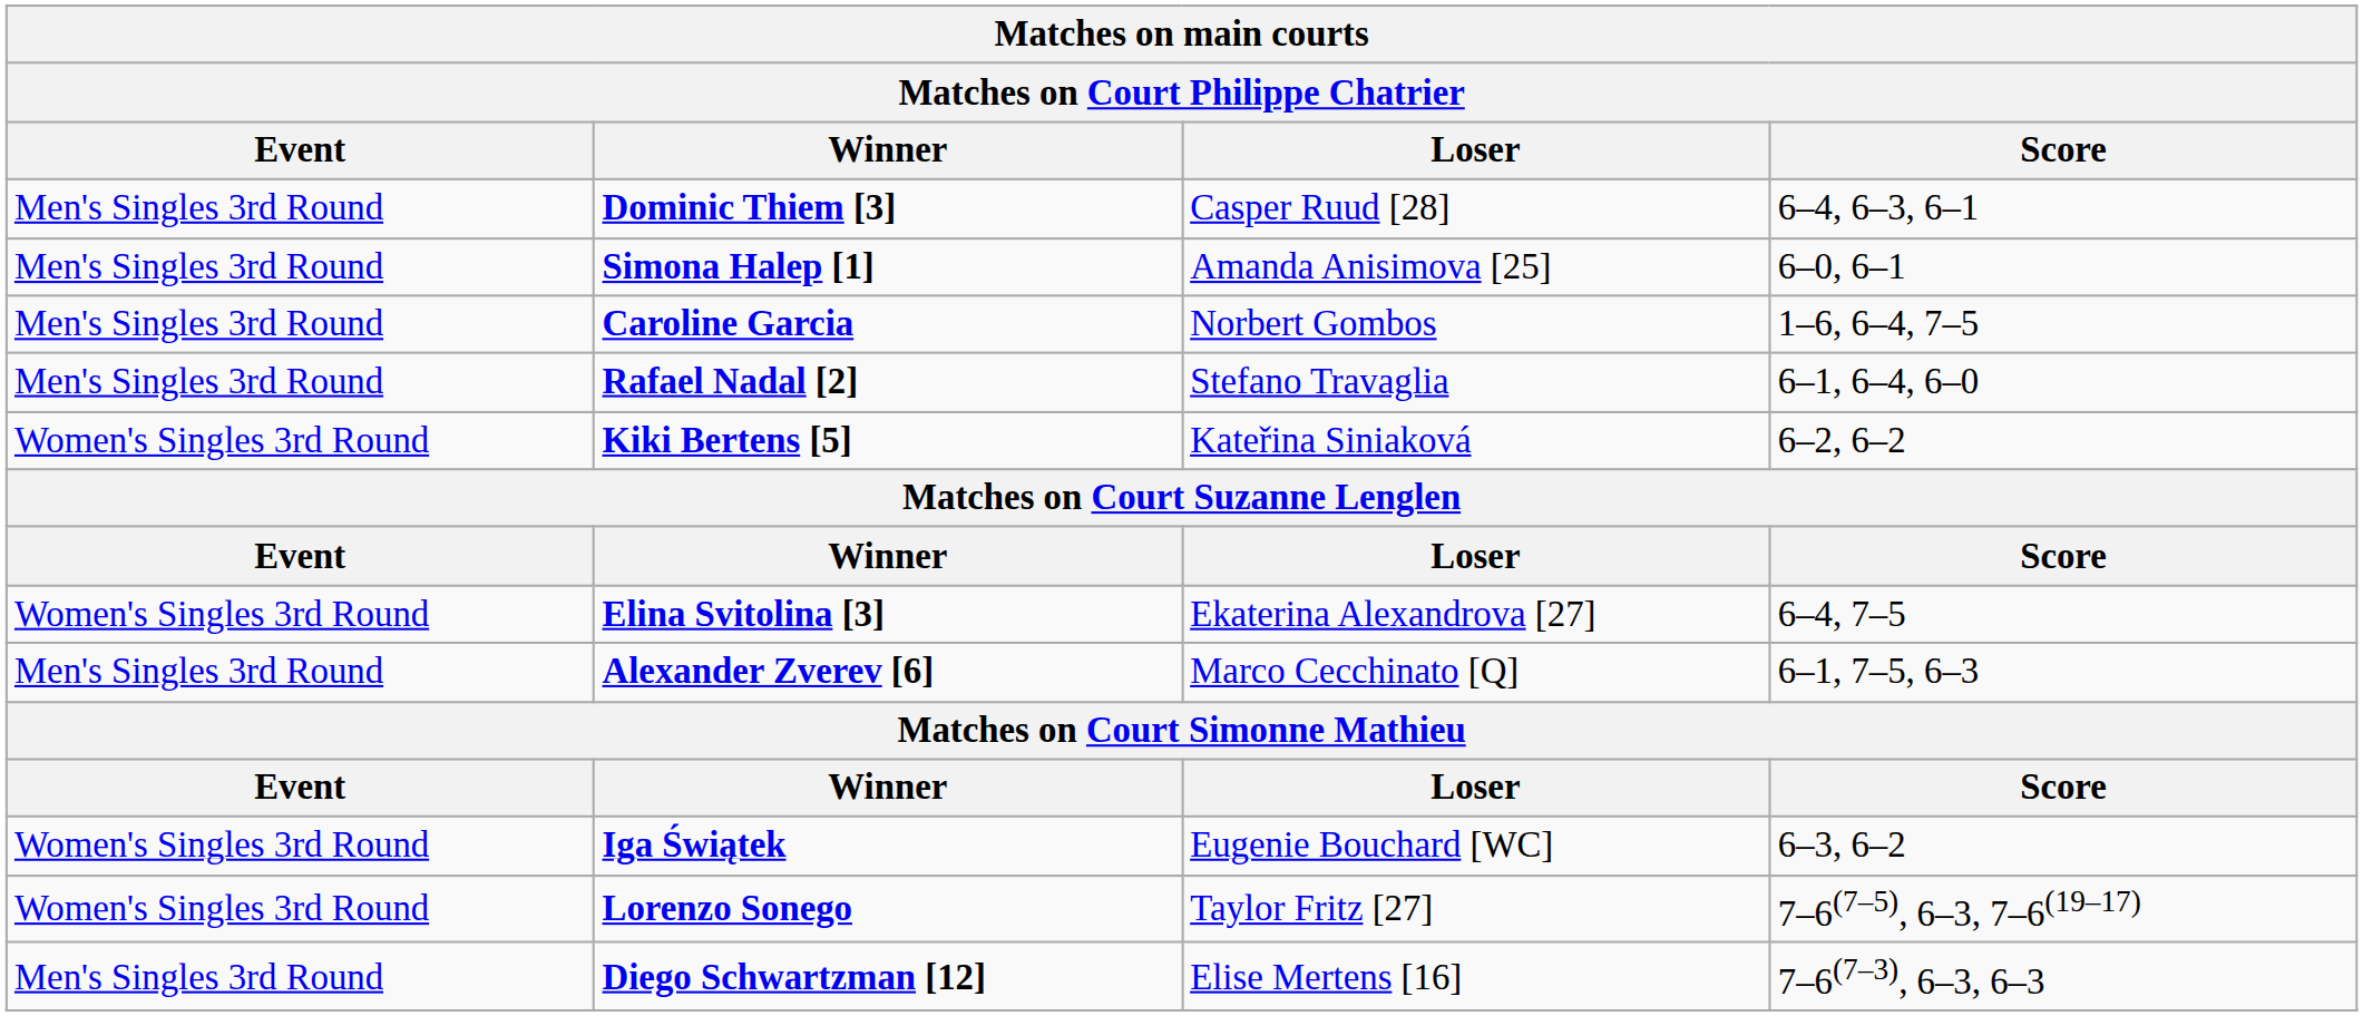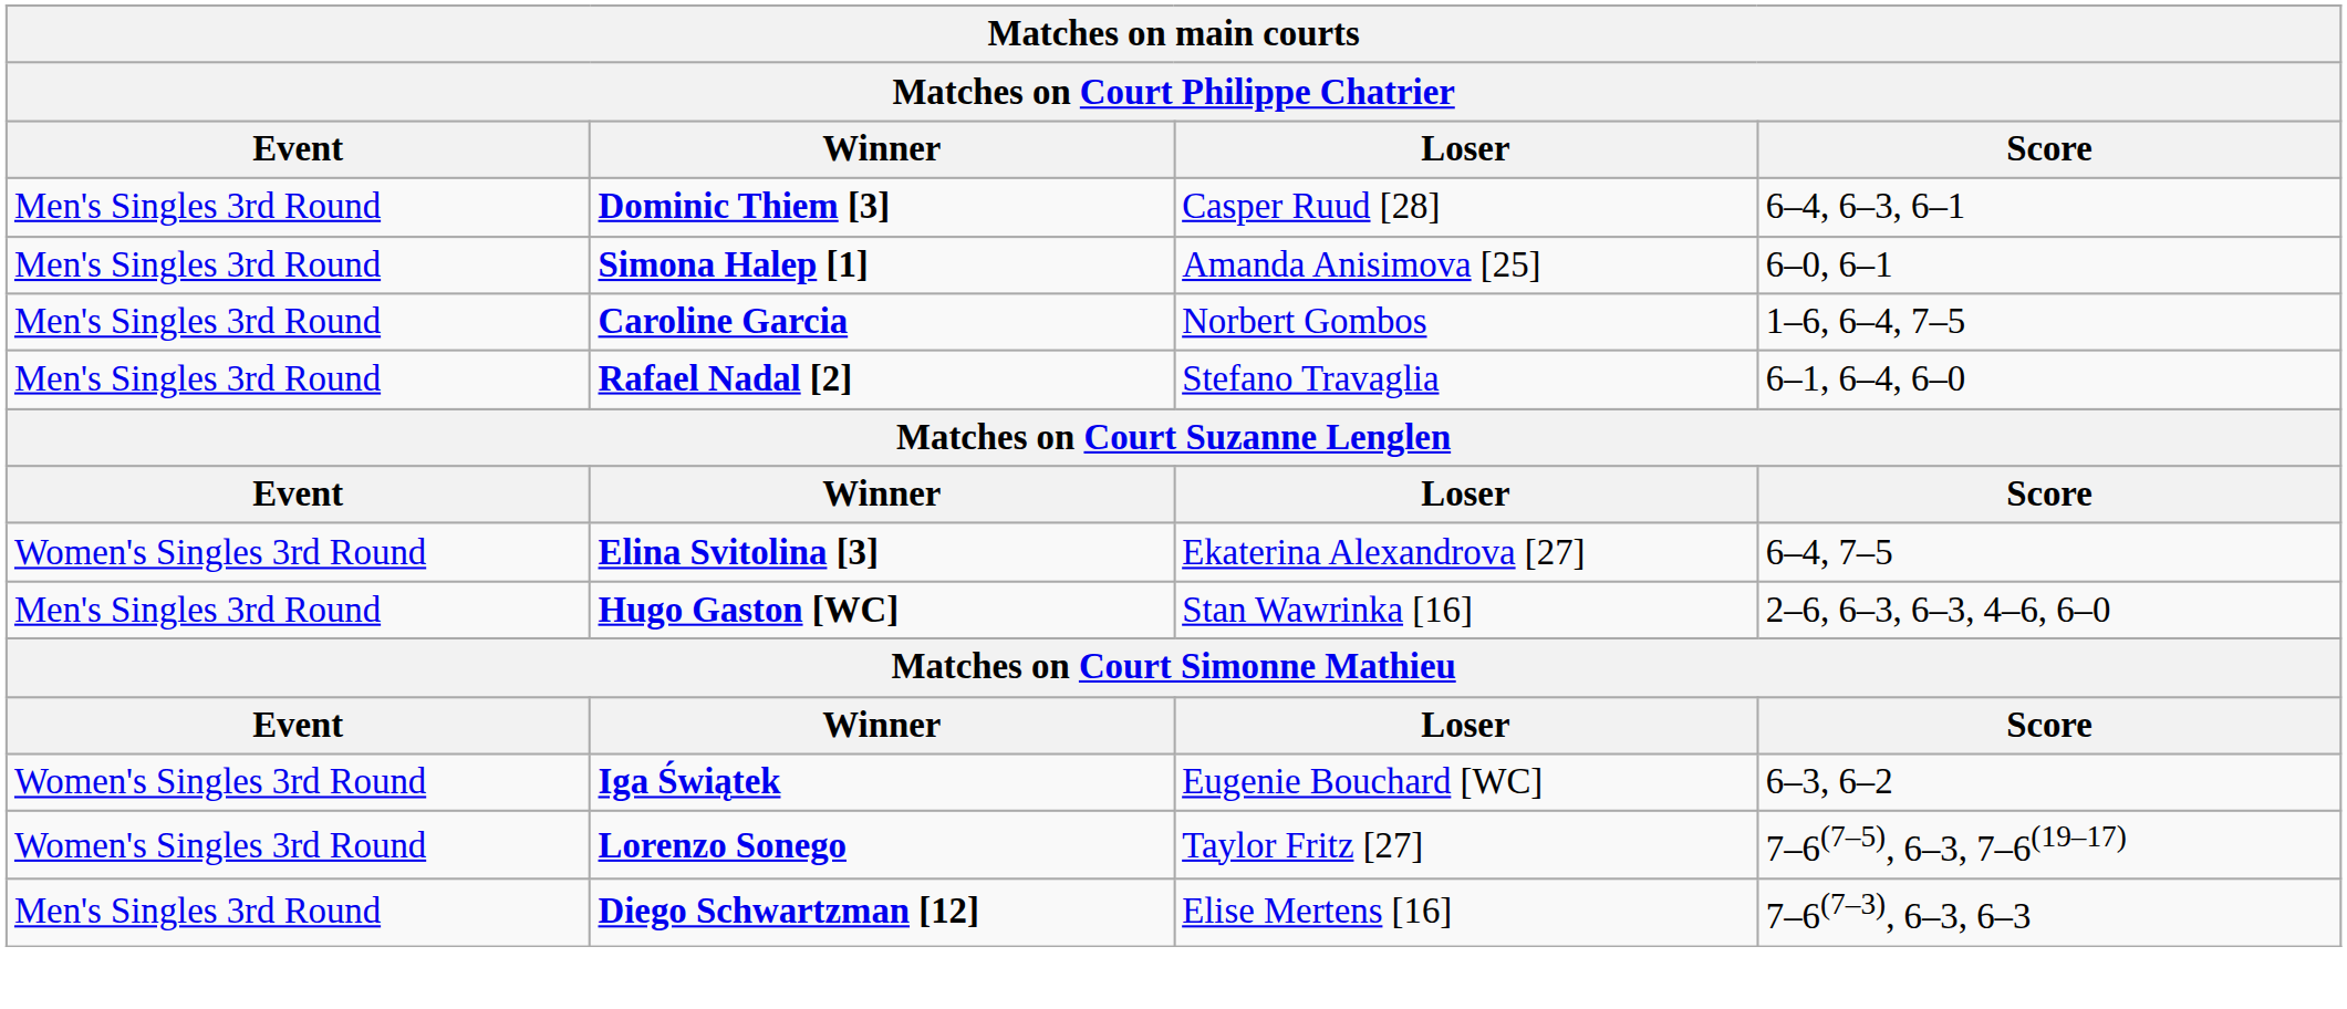 <table class="wikitable" style="margin:auto;">
 <tr>
 <th colspan="4" style="white-space:nowrap;">Matches on main courts</th>
 </tr>
 <tr>
 <th colspan="4"><strong>Matches on <a href='#'>Court Philippe Chatrier</a></strong></th>
 </tr>
 <tr>
 <th width=250>Event</th>
 <th width=250>Winner</th>
 <th width=250>Loser</th>
 <th width=250>Score</th>
 </tr>
 <tr>
 <td><a href='#'>Men's Singles 3rd Round</a></td>
 <td><strong> <a href='#'>Dominic Thiem</a> [3]</strong></td>
 <td> <a href='#'>Casper Ruud</a> [28]</td>
 <td>6–4, 6–3, 6–1</td>
 </tr>
 <tr>
 <td><a href='#'>Men's Singles 3rd Round</a></td>
 <td><strong> <a href='#'>Simona Halep</a> [1]</strong></td>
 <td> <a href='#'>Amanda Anisimova</a> [25]</td>
 <td>6–0, 6–1</td>
 </tr>
 <tr>
 <td><a href='#'>Men's Singles 3rd Round</a></td>
 <td><strong> <a href='#'>Caroline Garcia</a></strong></td>
 <td> <a href='#'>Norbert Gombos</a></td>
 <td>1–6, 6–4, 7–5</td>
 </tr>
 <tr>
 <td><a href='#'>Men's Singles 3rd Round</a></td>
 <td><strong> <a href='#'>Rafael Nadal</a> [2]</strong></td>
 <td> <a href='#'>Stefano Travaglia</a></td>
 <td>6–1, 6–4, 6–0</td>
 </tr>
 <tr>
-<td><a href='#'>Women's Singles 3rd Round</a></td>
-<td><strong> <a href='#'>Kiki Bertens</a> [5]</strong></td>
-<td> <a href='#'>Kateřina Siniaková</a></td>
-<td>6–2, 6–2</td>
-</tr>
-<tr>
 <th colspan="4"><strong>Matches on <a href='#'>Court Suzanne Lenglen</a></strong></th>
 </tr>
 <tr>
 <th width=250>Event</th>
 <th width=250>Winner</th>
 <th width=250>Loser</th>
 <th width=250>Score</th>
 </tr>
 <tr>
 <td><a href='#'>Women's Singles 3rd Round</a></td>
 <td><strong> <a href='#'>Elina Svitolina</a> [3]</strong></td>
 <td> <a href='#'>Ekaterina Alexandrova</a> [27]</td>
 <td>6–4, 7–5</td>
 </tr>
 <tr>
 <td><a href='#'>Men's Singles 3rd Round</a></td>
-<td><strong> <a href='#'>Alexander Zverev</a> [6]</strong></td>
-<td> <a href='#'>Marco Cecchinato</a> [Q]</td>
-<td>6–1, 7–5, 6–3</td>
+<td><strong> <a href='#'>Hugo Gaston</a> [WC]</strong></td>
+<td> <a href='#'>Stan Wawrinka</a> [16]</td>
+<td>2–6, 6–3, 6–3, 4–6, 6–0</td>
 </tr>
 <tr>
 <th colspan="4"><strong>Matches on <a href='#'>Court Simonne Mathieu</a></strong></th>
 </tr>
 <tr>
 <th width=250>Event</th>
 <th width=250>Winner</th>
 <th width=250>Loser</th>
 <th width=250>Score</th>
 </tr>
 <tr>
 <td><a href='#'>Women's Singles 3rd Round</a></td>
 <td><strong> <a href='#'>Iga Świątek</a></strong></td>
 <td> <a href='#'>Eugenie Bouchard</a> [WC]</td>
 <td>6–3, 6–2</td>
 </tr>
 <tr>
 <td><a href='#'>Women's Singles 3rd Round</a></td>
 <td><strong> <a href='#'>Lorenzo Sonego</a></strong></td>
 <td> <a href='#'>Taylor Fritz</a> [27]</td>
 <td>7–6<sup>(7–5)</sup>, 6–3, 7–6<sup>(19–17)</sup></td>
 </tr>
 <tr>
 <td><a href='#'>Men's Singles 3rd Round</a></td>
 <td><strong> <a href='#'>Diego Schwartzman</a> [12]</strong></td>
 <td> <a href='#'>Elise Mertens</a> [16]</td>
 <td>7–6<sup>(7–3)</sup>, 6–3, 6–3</td>
 </tr>
 <tr>
 </tr>
 </table>
